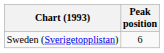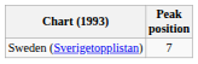 <table class="wikitable">
 <tr>
 <th>Chart (1993)</th>
 <th>Peak<br>position</th>
 </tr>
 <tr>
 <td>Sweden (<a href='#'>Sverigetopplistan</a>)</td>
-<td align="center">6</td>
+<td align="center">7</td>
 </tr>
 </table>
